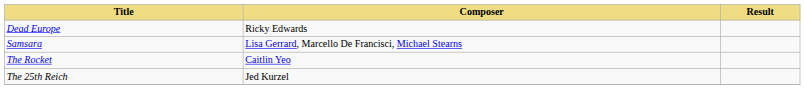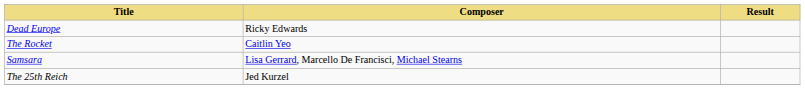 <table class="wikitable" width=100%>
 <tr>
 <th style="width:30%;background:#EEDD82;">Title</th>
 <th style="width:60%;background:#EEDD82;">Composer</th>
 <th style="width:10%;background:#EEDD82;">Result<br></th>
 </tr>
 <tr>
 <td><em><a href='#'>Dead Europe</a></em></td>
 <td>Ricky Edwards</td>
 <td></td>
 </tr>
 <tr>
-<td><em><a href='#'>Samsara</a></em></td>
-<td><a href='#'>Lisa Gerrard</a>, Marcello De Francisci, <a href='#'>Michael Stearns</a></td>
+<td><em><a href='#'>The Rocket</a></em></td>
+<td><a href='#'>Caitlin Yeo</a></td>
 <td></td>
 </tr>
 <tr>
-<td><em><a href='#'>The Rocket</a></em></td>
-<td><a href='#'>Caitlin Yeo</a></td>
+<td><em><a href='#'>Samsara</a></em></td>
+<td><a href='#'>Lisa Gerrard</a>, Marcello De Francisci, <a href='#'>Michael Stearns</a></td>
 <td></td>
 </tr>
 <tr>
 <td><em>The 25th Reich</em></td>
 <td>Jed Kurzel</td>
 <td></td>
 </tr>
 <tr>
 </tr>
 </table>
